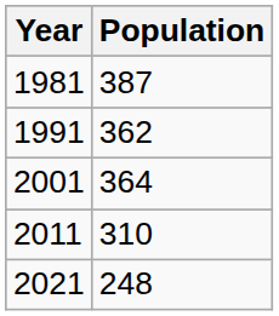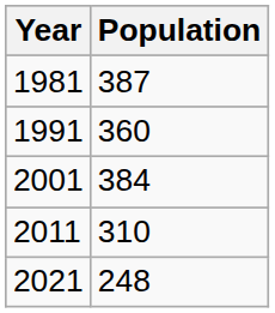 <table class=wikitable>
 <tr>
 <th>Year</th>
 <th>Population</th>
 </tr>
 <tr>
 <td>1981</td>
 <td>387</td>
 </tr>
 <tr>
 <td>1991</td>
-<td>362</td>
+<td>360</td>
 </tr>
 <tr>
 <td>2001</td>
-<td>364</td>
+<td>384</td>
 </tr>
 <tr>
 <td>2011</td>
 <td>310</td>
 </tr>
 <tr>
 <td>2021</td>
 <td>248</td>
 </tr>
 </table>
